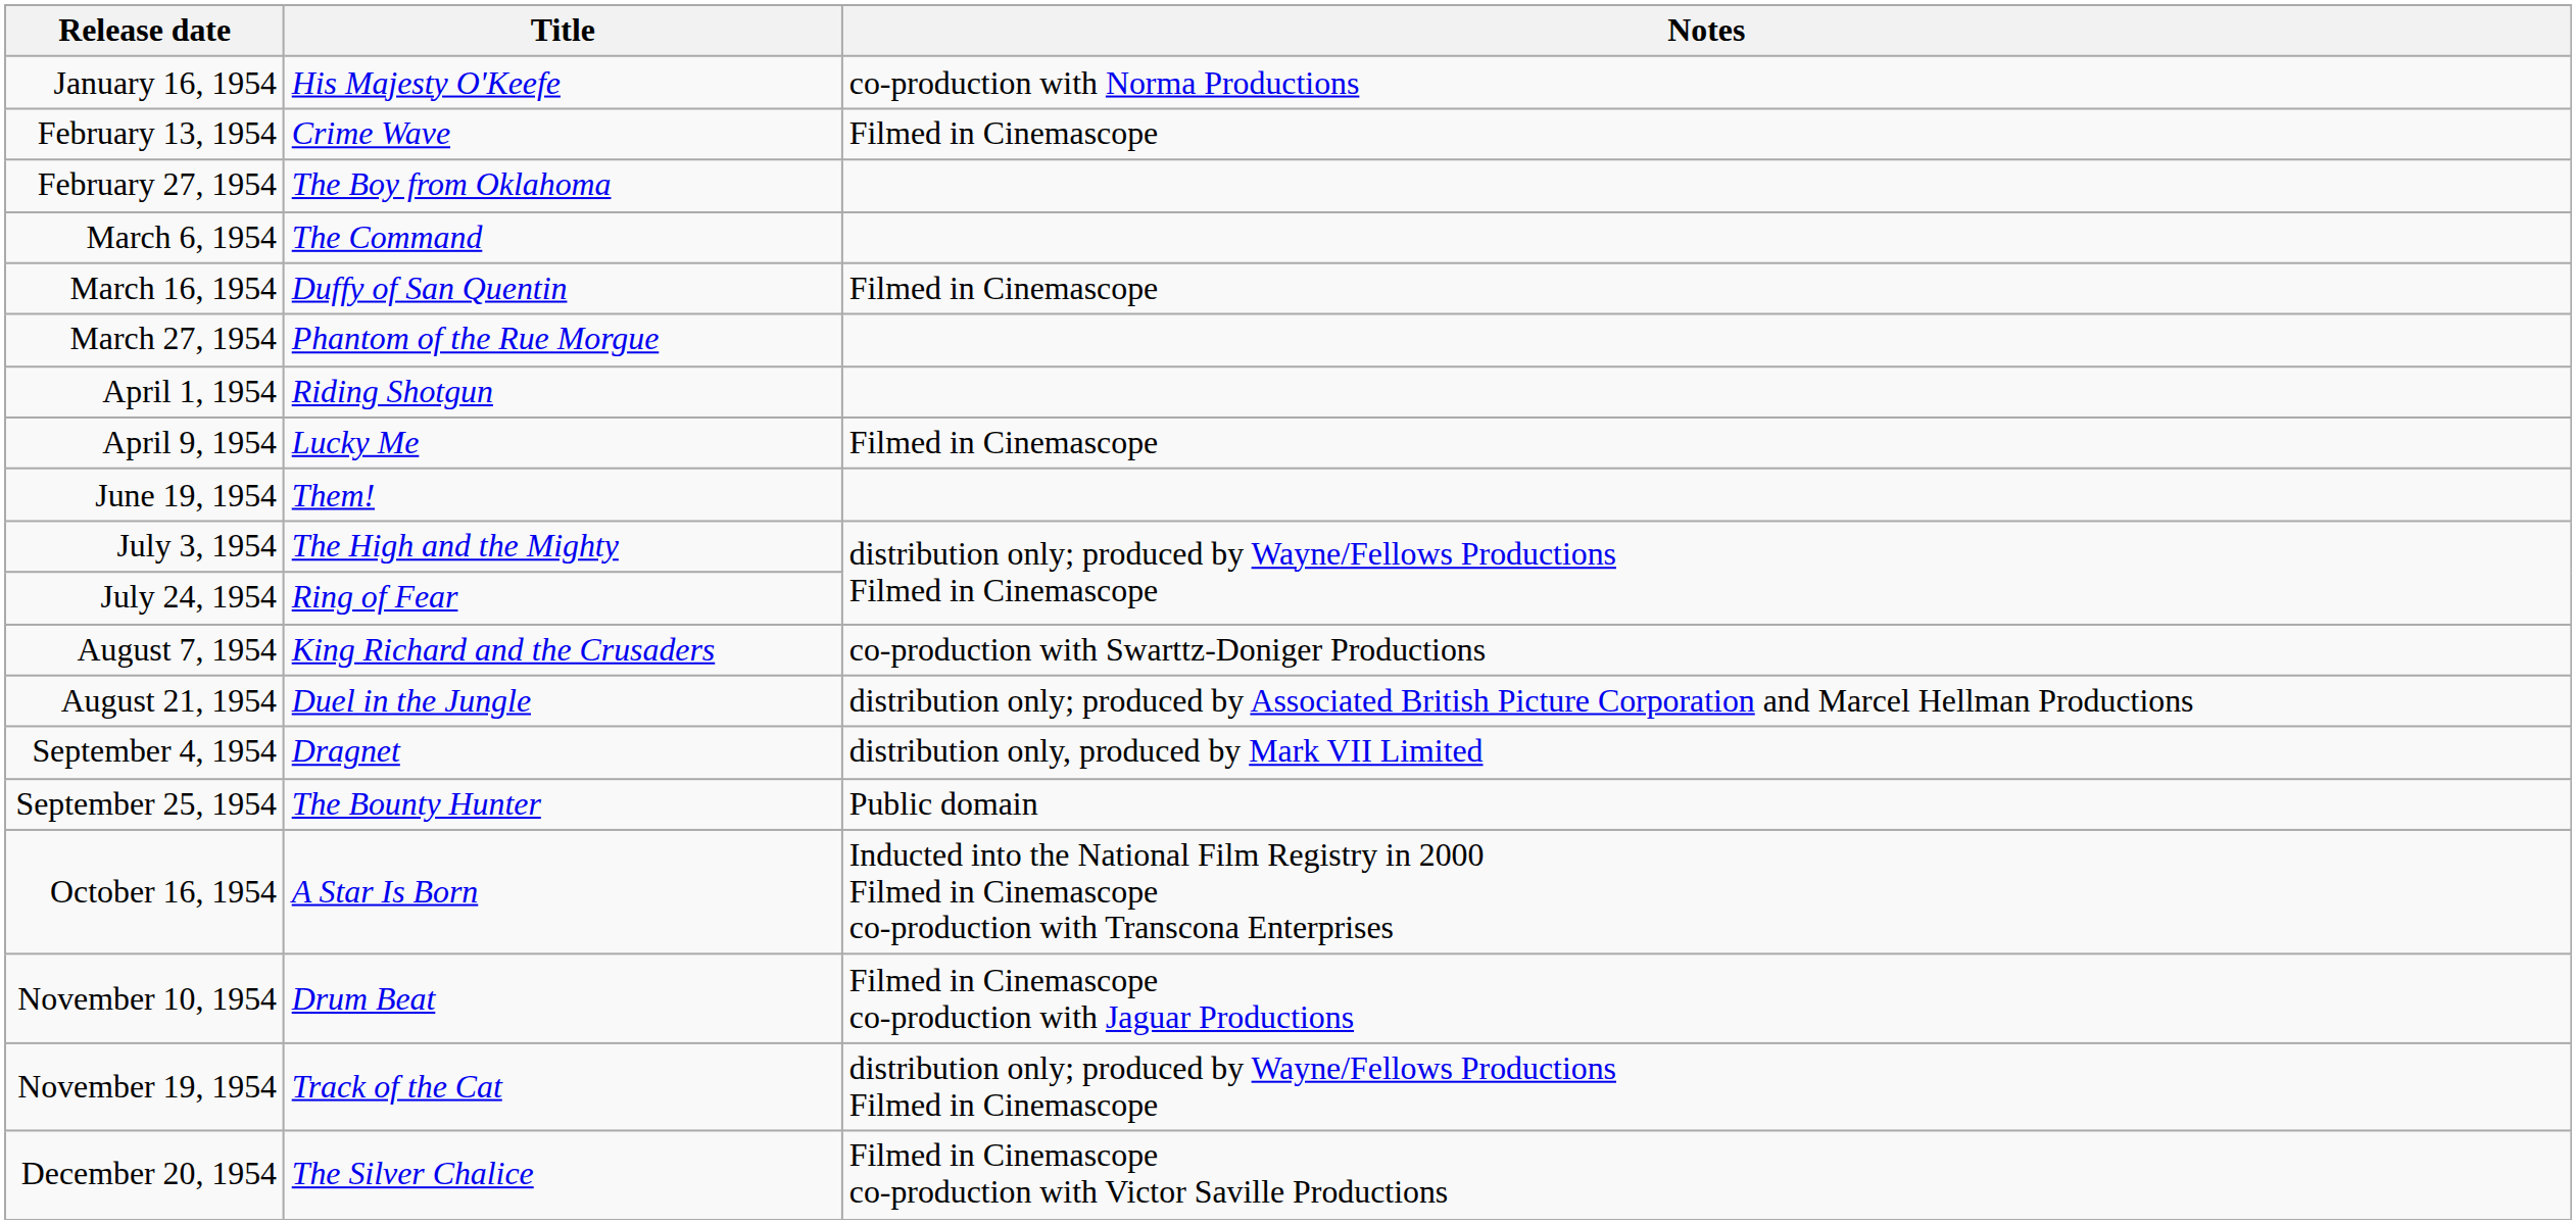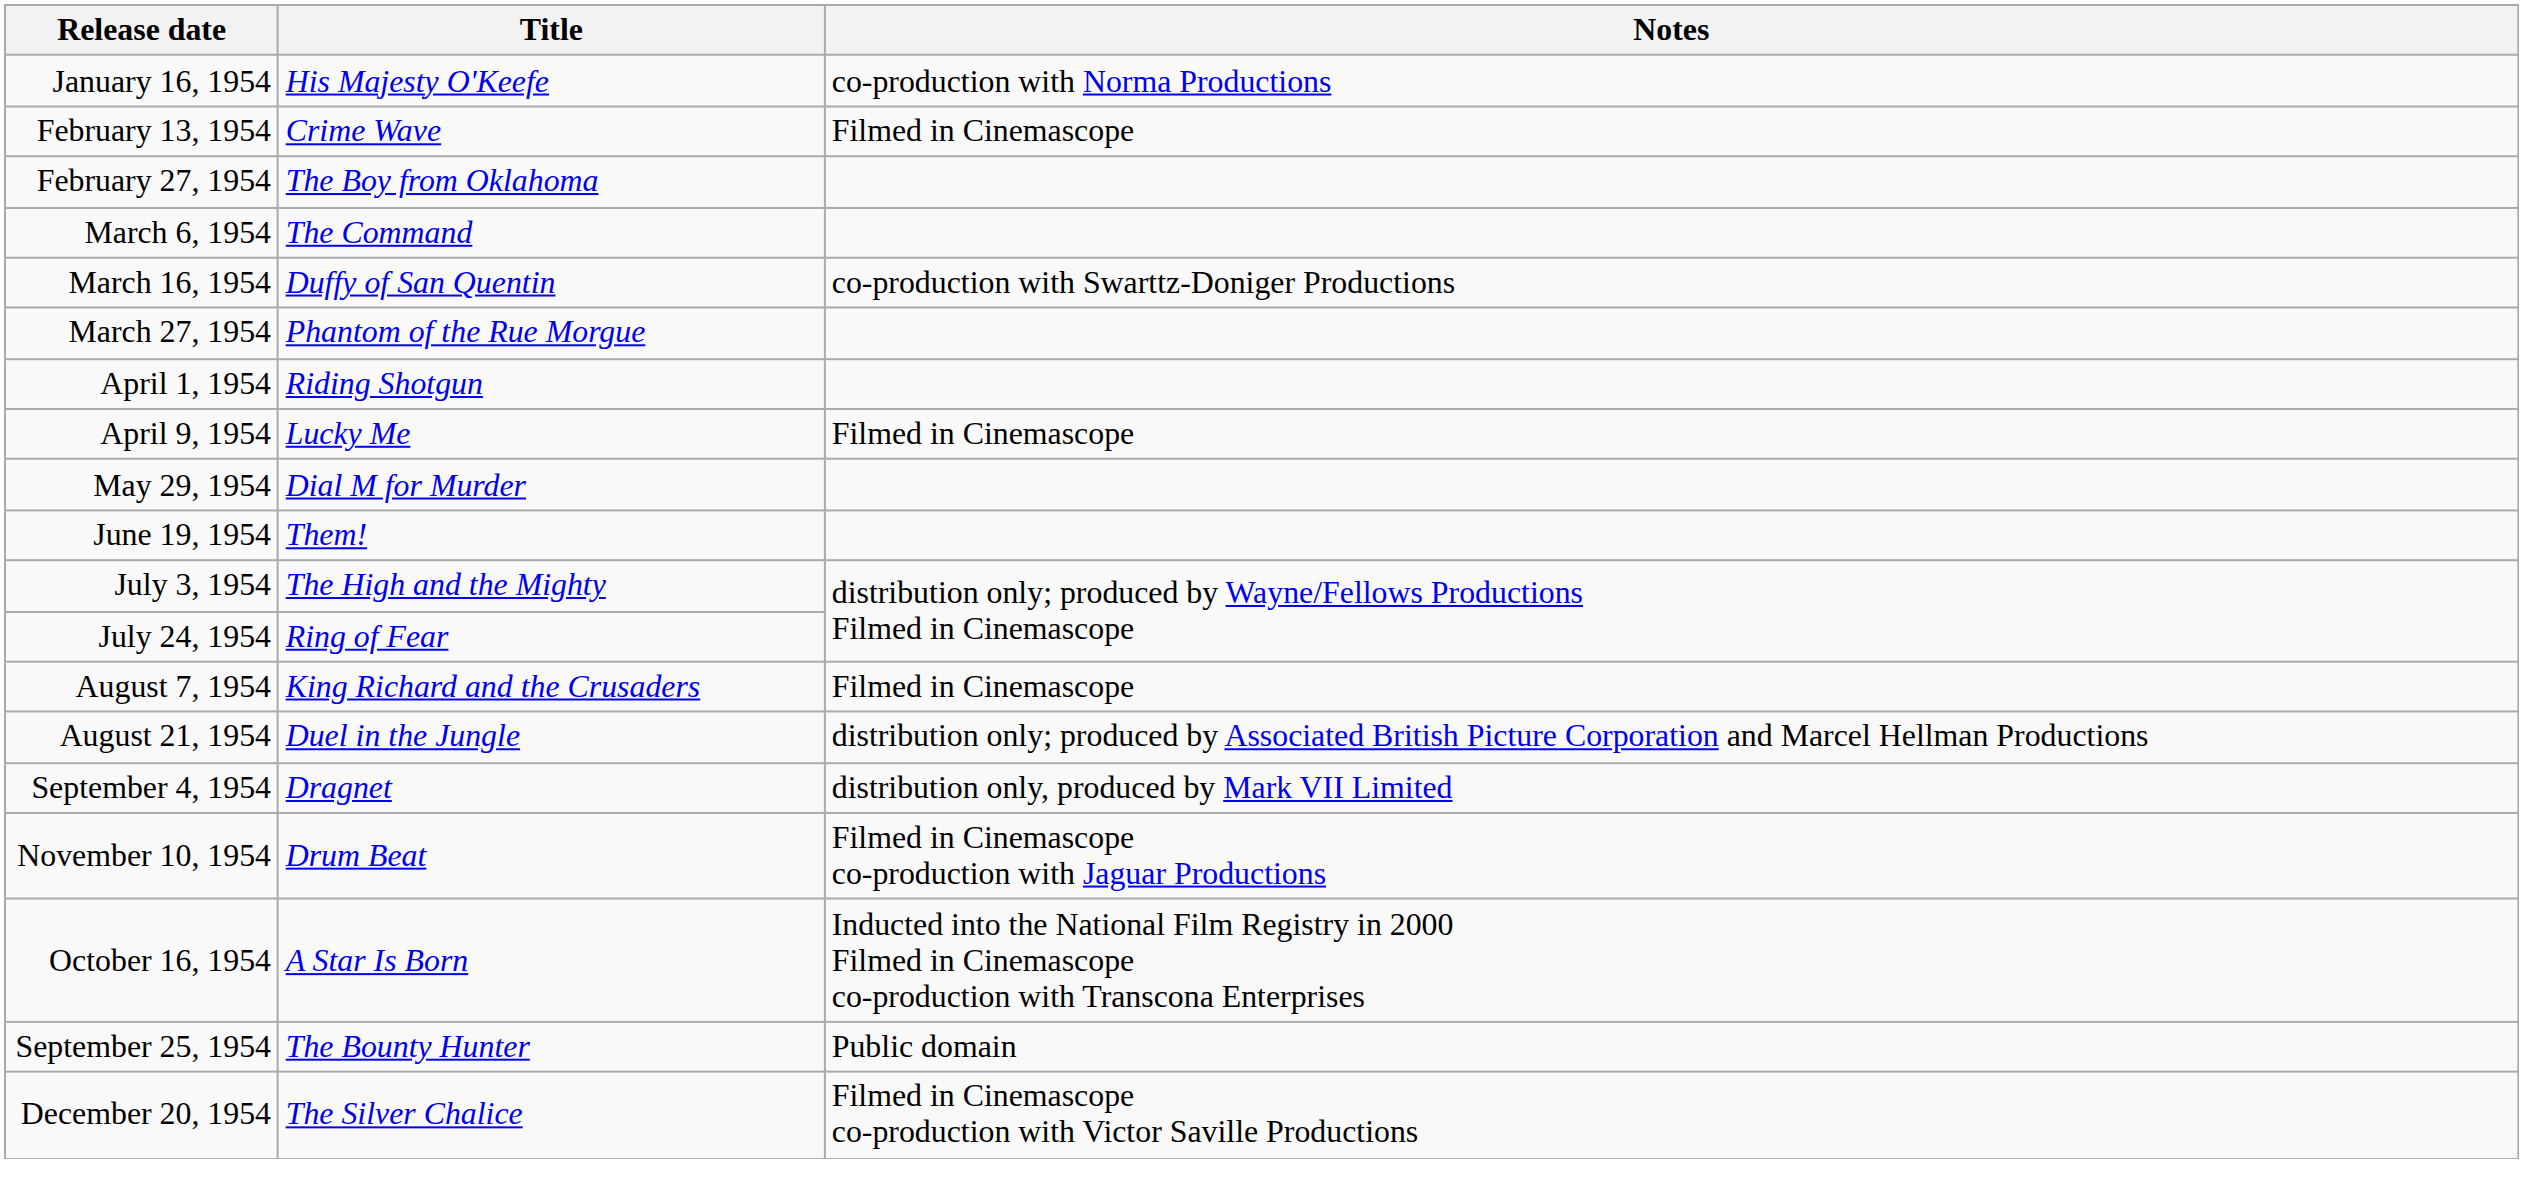 <table class="wikitable sortable" style="width:100%;">
 <tr>
 <th scope="col" style="width:130px;">Release date</th>
 <th>Title</th>
 <th>Notes</th>
 </tr>
 <tr>
 <td style="text-align:right;">January 16, 1954</td>
 <td><em><a href='#'>His Majesty O'Keefe</a></em></td>
 <td>co-production with <a href='#'>Norma Productions</a></td>
 </tr>
 <tr>
 <td style="text-align:right;">February 13, 1954</td>
 <td><em><a href='#'>Crime Wave</a></em></td>
 <td>Filmed in Cinemascope</td>
 </tr>
 <tr>
 <td style="text-align:right;">February 27, 1954</td>
 <td><em><a href='#'>The Boy from Oklahoma</a></em></td>
 <td></td>
 </tr>
 <tr>
 <td style="text-align:right;">March 6, 1954</td>
 <td><em><a href='#'>The Command</a></em></td>
 <td></td>
 </tr>
 <tr>
 <td style="text-align:right;">March 16, 1954</td>
 <td><em><a href='#'>Duffy of San Quentin</a></em></td>
-<td>Filmed in Cinemascope</td>
+<td>co-production with Swarttz-Doniger Productions</td>
 </tr>
 <tr>
 <td style="text-align:right;">March 27, 1954</td>
 <td><em><a href='#'>Phantom of the Rue Morgue</a></em></td>
 <td></td>
 </tr>
 <tr>
 <td style="text-align:right;">April 1, 1954</td>
 <td><em><a href='#'>Riding Shotgun</a></em></td>
 <td></td>
 </tr>
 <tr>
 <td style="text-align:right;">April 9, 1954</td>
 <td><em><a href='#'>Lucky Me</a></em></td>
 <td>Filmed in Cinemascope</td>
+</tr>
+<tr>
+<td style="text-align:right;">May 29, 1954</td>
+<td><em><a href='#'>Dial M for Murder</a></em></td>
+<td></td>
 </tr>
 <tr>
 <td style="text-align:right;">June 19, 1954</td>
 <td><em><a href='#'>Them!</a></em></td>
 <td></td>
 </tr>
 <tr>
 <td style="text-align:right;">July 3, 1954</td>
 <td><em><a href='#'>The High and the Mighty</a></em></td>
 <td rowspan="2">distribution only; produced by <a href='#'>Wayne/Fellows Productions</a><br>Filmed in Cinemascope</td>
 </tr>
 <tr>
 <td style="text-align:right;">July 24, 1954</td>
 <td><em><a href='#'>Ring of Fear</a></em></td>
 </tr>
 <tr>
 <td style="text-align:right;">August 7, 1954</td>
 <td><em><a href='#'>King Richard and the Crusaders</a></em></td>
-<td>co-production with Swarttz-Doniger Productions</td>
+<td>Filmed in Cinemascope</td>
 </tr>
 <tr>
 <td style="text-align:right;">August 21, 1954</td>
 <td><em><a href='#'>Duel in the Jungle</a></em></td>
 <td>distribution only; produced by <a href='#'>Associated British Picture Corporation</a> and Marcel Hellman Productions</td>
 </tr>
 <tr>
 <td style="text-align:right;">September 4, 1954</td>
 <td><em><a href='#'>Dragnet</a></em></td>
 <td>distribution only, produced by <a href='#'>Mark VII Limited</a></td>
 </tr>
 <tr>
-<td style="text-align:right;">September 25, 1954</td>
-<td><em><a href='#'>The Bounty Hunter</a></em></td>
-<td>Public domain</td>
+<td style="text-align:right;">November 10, 1954</td>
+<td><em><a href='#'>Drum Beat</a></em></td>
+<td>Filmed in Cinemascope<br>co-production with <a href='#'>Jaguar Productions</a></td>
 </tr>
 <tr>
 <td style="text-align:right;">October 16, 1954</td>
 <td><em><a href='#'>A Star Is Born</a></em></td>
 <td>Inducted into the National Film Registry in 2000<br>Filmed in Cinemascope<br>co-production with Transcona Enterprises</td>
 </tr>
 <tr>
-<td style="text-align:right;">November 10, 1954</td>
-<td><em><a href='#'>Drum Beat</a></em></td>
-<td>Filmed in Cinemascope<br>co-production with <a href='#'>Jaguar Productions</a></td>
-</tr>
-<tr>
-<td style="text-align:right;">November 19, 1954</td>
-<td><em><a href='#'>Track of the Cat</a></em></td>
-<td>distribution only; produced by <a href='#'>Wayne/Fellows Productions</a><br>Filmed in Cinemascope</td>
+<td style="text-align:right;">September 25, 1954</td>
+<td><em><a href='#'>The Bounty Hunter</a></em></td>
+<td>Public domain</td>
 </tr>
 <tr>
 <td style="text-align:right;">December 20, 1954</td>
 <td><em><a href='#'>The Silver Chalice</a></em></td>
 <td>Filmed in Cinemascope<br>co-production with Victor Saville Productions</td>
 </tr>
 <tr>
 </tr>
 </table>
